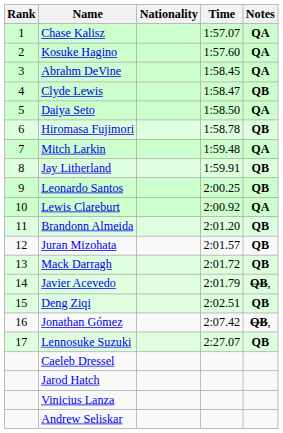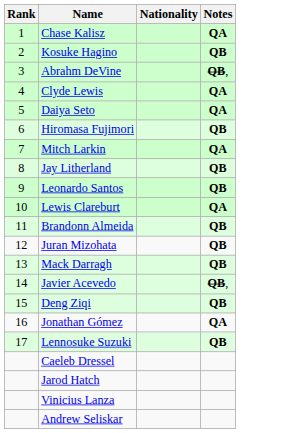 <table class="wikitable sortable" style="text-align:center">
 <tr>
 <th>Rank</th>
 <th>Name</th>
 <th>Nationality</th>
-<th>Time</th>
 <th>Notes</th>
 </tr>
 <tr bgcolor=ccffcc>
 <td>1</td>
 <td align=left><a href='#'>Chase Kalisz</a></td>
 <td align=left></td>
-<td>1:57.07</td>
 <td><strong>QA</strong></td>
 </tr>
 <tr bgcolor=ccffcc>
 <td>2</td>
 <td align=left><a href='#'>Kosuke Hagino</a></td>
 <td align=left></td>
-<td>1:57.60</td>
-<td><strong>QA</strong></td>
+<td><strong>QB</strong></td>
 </tr>
 <tr bgcolor=ccffcc>
 <td>3</td>
 <td align=left><a href='#'>Abrahm DeVine</a></td>
 <td align=left></td>
-<td>1:58.45</td>
-<td><strong>QA</strong></td>
+<td><s><strong>QB</strong></s>, </td>
 </tr>
 <tr bgcolor=ccffcc>
 <td>4</td>
 <td align=left><a href='#'>Clyde Lewis</a></td>
 <td align=left></td>
-<td>1:58.47</td>
-<td><strong>QB</strong></td>
+<td><strong>QA</strong></td>
 </tr>
 <tr bgcolor=ccffcc>
 <td>5</td>
 <td align=left><a href='#'>Daiya Seto</a></td>
 <td align=left></td>
-<td>1:58.50</td>
 <td><strong>QA</strong></td>
 </tr>
 <tr bgcolor=ddffdd>
 <td>6</td>
 <td align=left><a href='#'>Hiromasa Fujimori</a></td>
 <td align=left></td>
-<td>1:58.78</td>
 <td><strong>QB</strong></td>
 </tr>
 <tr bgcolor=ccffcc>
 <td>7</td>
 <td align=left><a href='#'>Mitch Larkin</a></td>
 <td align=left></td>
-<td>1:59.48</td>
 <td><strong>QA</strong></td>
 </tr>
 <tr bgcolor=ddffdd>
 <td>8</td>
 <td align=left><a href='#'>Jay Litherland</a></td>
 <td align=left></td>
-<td>1:59.91</td>
 <td><strong>QB</strong></td>
 </tr>
 <tr bgcolor=ccffcc>
 <td>9</td>
 <td align=left><a href='#'>Leonardo Santos</a></td>
 <td align=left></td>
-<td>2:00.25</td>
 <td><strong>QB</strong></td>
 </tr>
 <tr bgcolor=ccffcc>
 <td>10</td>
 <td align=left><a href='#'>Lewis Clareburt</a></td>
 <td align=left></td>
-<td>2:00.92</td>
 <td><strong>QA</strong></td>
 </tr>
 <tr bgcolor=ddffdd>
 <td>11</td>
 <td align=left><a href='#'>Brandonn Almeida</a></td>
 <td align=left></td>
-<td>2:01.20</td>
 <td><strong>QB</strong></td>
 </tr>
 <tr>
 <td>12</td>
 <td align=left><a href='#'>Juran Mizohata</a></td>
 <td align=left></td>
-<td>2:01.57</td>
 <td><strong>QB</strong></td>
 </tr>
 <tr bgcolor=ddffdd>
 <td>13</td>
 <td align=left><a href='#'>Mack Darragh</a></td>
 <td align=left></td>
-<td>2:01.72</td>
 <td><strong>QB</strong></td>
 </tr>
 <tr bgcolor=ddffdd>
 <td>14</td>
 <td align=left><a href='#'>Javier Acevedo</a></td>
 <td align=left></td>
-<td>2:01.79</td>
 <td><s><strong>QB</strong></s>, </td>
 </tr>
 <tr bgcolor=ddffdd>
 <td>15</td>
 <td align=left><a href='#'>Deng Ziqi</a></td>
 <td align=left></td>
-<td>2:02.51</td>
 <td><strong>QB</strong></td>
 </tr>
 <tr>
 <td>16</td>
 <td align=left><a href='#'>Jonathan Gómez</a></td>
 <td align=left></td>
-<td>2:07.42</td>
-<td><s><strong>QB</strong></s>, </td>
+<td><strong>QA</strong></td>
 </tr>
 <tr bgcolor=ddffdd>
 <td>17</td>
 <td align=left><a href='#'>Lennosuke Suzuki</a></td>
 <td align=left></td>
-<td>2:27.07</td>
 <td><strong>QB</strong></td>
 </tr>
 <tr>
 <td></td>
 <td align=left><a href='#'>Caeleb Dressel</a></td>
 <td align=left></td>
 <td></td>
-<td></td>
 </tr>
 <tr>
 <td></td>
 <td align=left><a href='#'>Jarod Hatch</a></td>
 <td align=left></td>
-<td></td>
 <td></td>
 </tr>
 <tr>
 <td></td>
 <td align=left><a href='#'>Vinicius Lanza</a></td>
 <td align=left></td>
 <td></td>
-<td></td>
 </tr>
 <tr>
 <td></td>
 <td align=left><a href='#'>Andrew Seliskar</a></td>
 <td align=left></td>
 <td></td>
-<td></td>
 </tr>
 </table>
